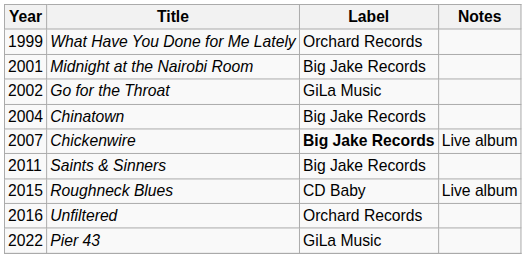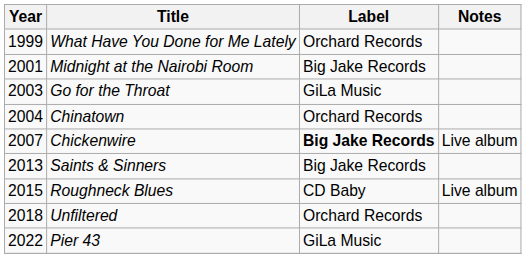 <table class="sortable wikitable">
 <tr>
 <th>Year</th>
 <th>Title</th>
 <th>Label</th>
 <th>Notes</th>
 </tr>
 <tr>
 <td>1999</td>
 <td><em>What Have You Done for Me Lately</em></td>
 <td>Orchard Records</td>
 <td align=center></td>
 </tr>
 <tr>
 <td>2001</td>
 <td><em>Midnight at the Nairobi Room</em></td>
 <td>Big Jake Records</td>
 <td align=center></td>
 </tr>
 <tr>
-<td>2002</td>
+<td>2003</td>
 <td><em>Go for the Throat</em></td>
 <td>GiLa Music</td>
 <td align=center></td>
 </tr>
 <tr>
 <td>2004</td>
 <td><em>Chinatown</em></td>
-<td>Big Jake Records</td>
+<td>Orchard Records</td>
 <td align=center></td>
 </tr>
 <tr>
 <td>2007</td>
 <td><em>Chickenwire</em></td>
 <td><strong>Big Jake Records</strong></td>
 <td align=center>Live album</td>
 </tr>
 <tr>
-<td>2011</td>
+<td>2013</td>
 <td><em>Saints & Sinners</em></td>
 <td>Big Jake Records</td>
 <td align=center></td>
 </tr>
 <tr>
 <td>2015</td>
 <td><em>Roughneck Blues</em></td>
 <td>CD Baby</td>
 <td align=center>Live album</td>
 </tr>
 <tr>
-<td>2016</td>
+<td>2018</td>
 <td><em>Unfiltered</em></td>
 <td>Orchard Records</td>
 <td align=center></td>
 </tr>
 <tr>
 <td>2022</td>
 <td><em>Pier 43</em></td>
 <td>GiLa Music</td>
 <td align=center></td>
 </tr>
 <tr>
 </tr>
 </table>
